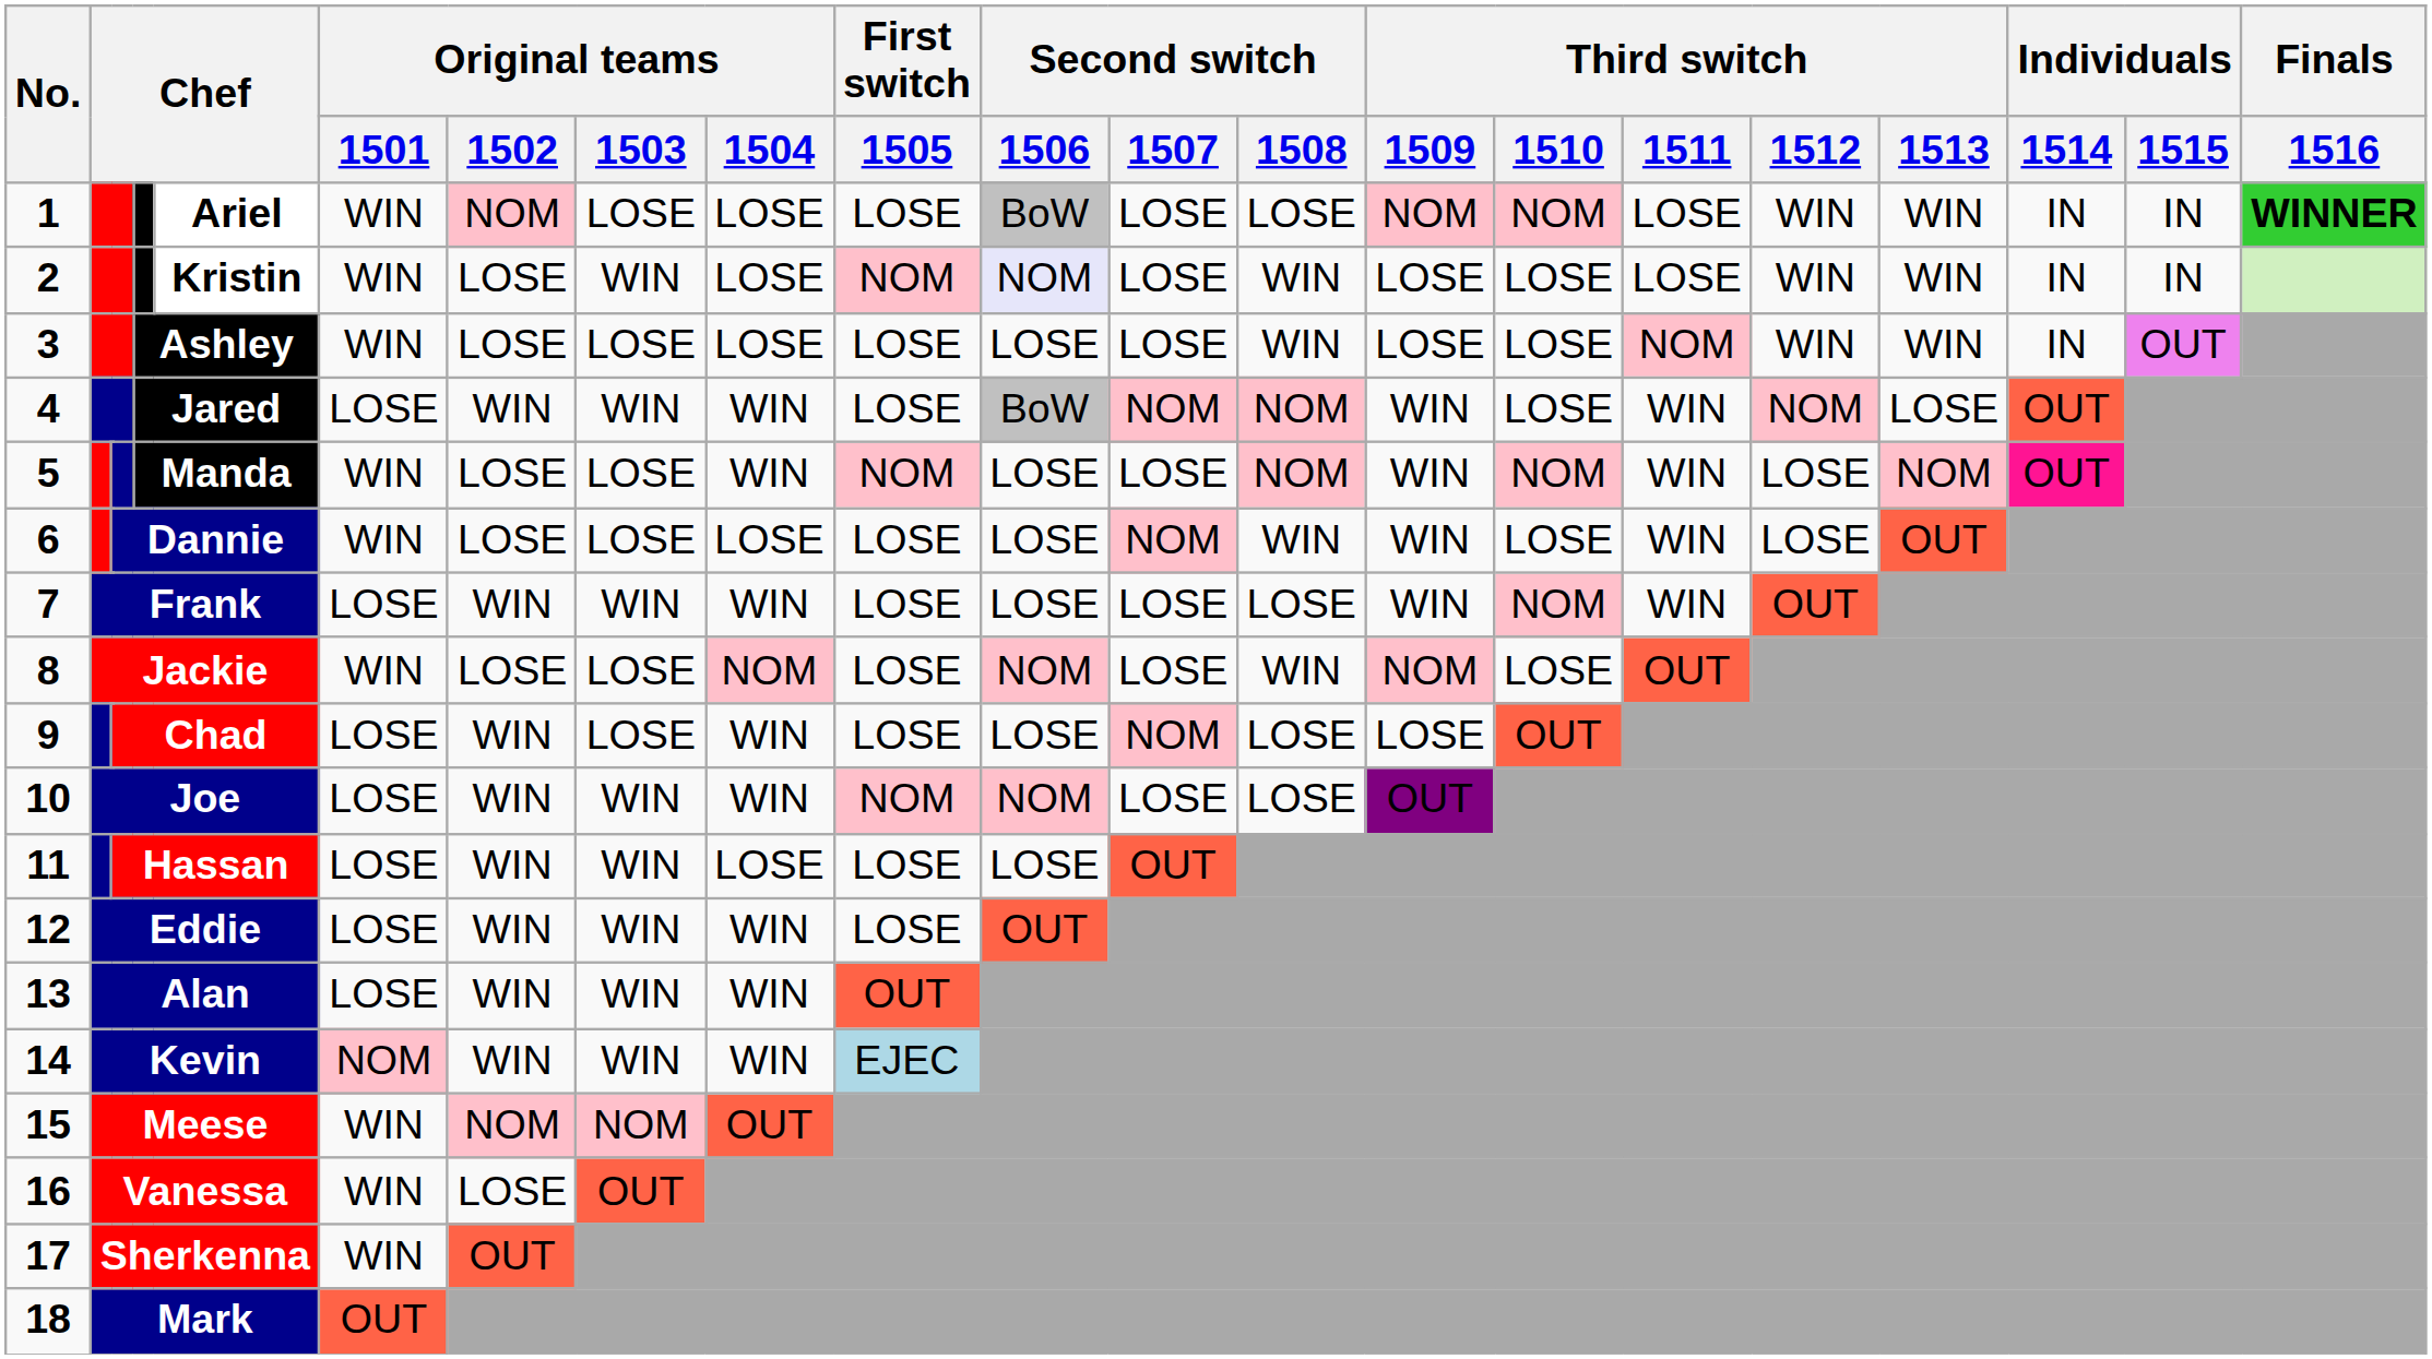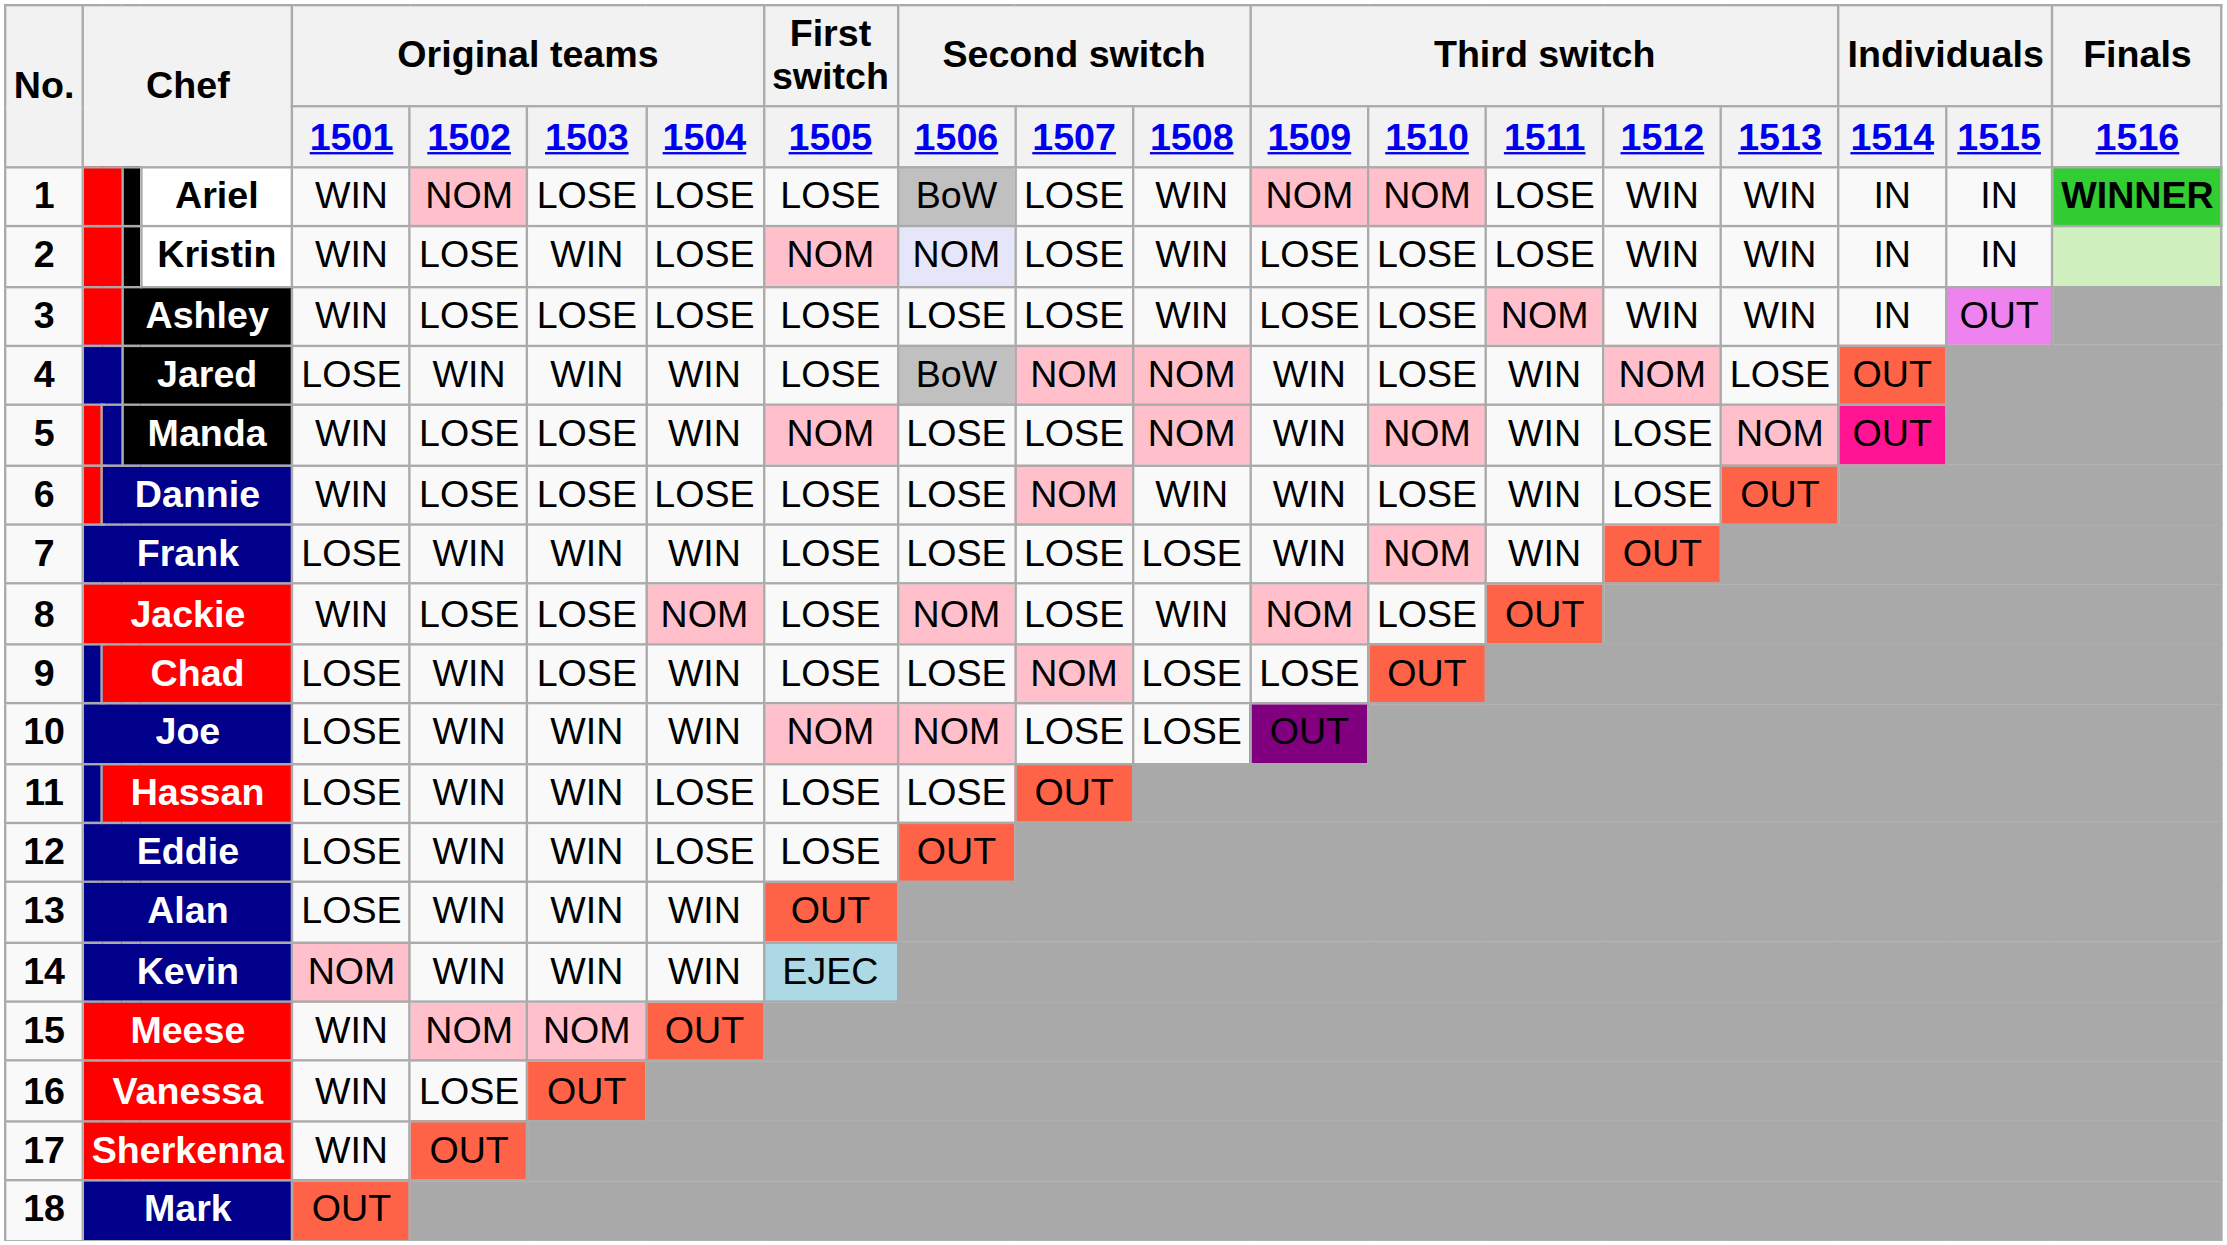 <table class="wikitable plainrowheaders" style="text-align:center">
 <tr>
 <th rowspan="2" scope="col">No.</th>
 <th colspan="5" rowspan="2">Chef</th>
 <th scope="col" colspan="4">Original teams</th>
 <th scope="col" colspan="1">First<br>switch</th>
 <th scope="col" colspan="3">Second switch</th>
 <th scope="col" colspan="5">Third switch</th>
 <th scope="col" colspan="2">Individuals</th>
 <th scope="col" colspan="1">Finals</th>
 </tr>
 <tr>
 <th scope="col"><a href='#'>1501</a></th>
 <th scope="col"><a href='#'>1502</a></th>
 <th scope="col"><a href='#'>1503</a></th>
 <th scope="col"><a href='#'>1504</a></th>
 <th scope="col"><a href='#'>1505</a></th>
 <th scope="col"><a href='#'>1506</a></th>
 <th scope="col"><a href='#'>1507</a></th>
 <th scope="col"><a href='#'>1508</a></th>
 <th scope="col"><a href='#'>1509</a></th>
 <th scope="col"><a href='#'>1510</a></th>
 <th scope="col"><a href='#'>1511</a></th>
 <th scope="col"><a href='#'>1512</a></th>
 <th scope="col"><a href='#'>1513</a></th>
 <th scope="col"><a href='#'>1514</a></th>
 <th scope="col"><a href='#'>1515</a></th>
 <th scope="col"><a href='#'>1516</a></th>
 </tr>
 <tr>
 <td scope="row"><strong>1</strong></td>
 <td colspan="3" style="background:red; color:#fff;"></td>
 <td colspan="1"  style="background:black; color:#fff;"></td>
 <td colspan="1"  style="background:white; color:#black;"><strong>Ariel</strong></td>
 <td>WIN</td>
 <td style="background:pink;">NOM</td>
 <td>LOSE</td>
 <td>LOSE</td>
 <td>LOSE</td>
 <td style="background:silver;">BoW</td>
 <td>LOSE</td>
-<td>LOSE</td>
+<td>WIN</td>
 <td style="background:pink;">NOM</td>
 <td style="background:pink;">NOM</td>
 <td>LOSE</td>
 <td>WIN</td>
 <td>WIN</td>
 <td>IN</td>
 <td>IN</td>
 <td style="background:limegreen;"><strong>WINNER</strong></td>
 </tr>
 <tr>
 <td scope="row"><strong>2</strong></td>
 <td colspan="3" style="background:red; color:#red;"></td>
 <td colspan="1"  style="background:black; color:#fff;"></td>
 <td colspan="1" style="background:white; color:#black;"><strong>Kristin</strong></td>
 <td>WIN</td>
 <td>LOSE</td>
 <td>WIN</td>
 <td>LOSE</td>
 <td style="background:pink;">NOM</td>
 <td style="background:lavender;">NOM</td>
 <td>LOSE</td>
 <td>WIN</td>
 <td>LOSE</td>
 <td>LOSE</td>
 <td>LOSE</td>
 <td>WIN</td>
 <td>WIN</td>
 <td>IN</td>
 <td>IN</td>
 <td style="background:#D0F0C0;"></td>
 </tr>
 <tr>
 <td scope="row"><strong>3</strong></td>
 <td colspan="3" style="background:red; color:#fff;"></td>
 <td colspan="2" style="background:black; color:#fff;"><strong>Ashley</strong></td>
 <td>WIN</td>
 <td>LOSE</td>
 <td>LOSE</td>
 <td>LOSE</td>
 <td>LOSE</td>
 <td>LOSE</td>
 <td>LOSE</td>
 <td>WIN</td>
 <td>LOSE</td>
 <td>LOSE</td>
 <td style="background:pink;">NOM</td>
 <td>WIN</td>
 <td>WIN</td>
 <td>IN</td>
 <td style="background:violet;">OUT</td>
 <td colspan="1" style="background:darkgray;"></td>
 </tr>
 <tr>
 <td scope="row"><strong>4</strong></td>
 <td colspan="3" style="background:darkblue; color:#fff;"></td>
 <td colspan="2" style="background:black; color:#fff;"><strong>Jared</strong></td>
 <td>LOSE</td>
 <td>WIN</td>
 <td>WIN</td>
 <td>WIN</td>
 <td>LOSE</td>
 <td style="background:silver;">BoW</td>
 <td style="background:pink;">NOM</td>
 <td style="background:pink;">NOM</td>
 <td>WIN</td>
 <td>LOSE</td>
 <td>WIN</td>
 <td style="background:pink;">NOM</td>
 <td>LOSE</td>
 <td style="background:tomato;">OUT</td>
 <td colspan="2" style="background:darkgray;"></td>
 </tr>
 <tr>
 <td scope="row"><strong>5</strong></td>
 <td colspan="2"  style="background:red; color:#fff;"></td>
 <td style="background:darkblue; color:#fff;"></td>
 <td colspan="2" style="background:black; color:#fff;"><strong>Manda</strong></td>
 <td>WIN</td>
 <td>LOSE</td>
 <td>LOSE</td>
 <td>WIN</td>
 <td style="background:pink;">NOM</td>
 <td>LOSE</td>
 <td>LOSE</td>
 <td style="background:pink;">NOM</td>
 <td>WIN</td>
 <td style="background:pink;">NOM</td>
 <td>WIN</td>
 <td>LOSE</td>
 <td style="background:pink;">NOM</td>
 <td style="background:deeppink">OUT</td>
 <td colspan="2" style="background:darkgray;"></td>
 </tr>
 <tr>
 <td scope="row"><strong>6</strong></td>
 <td colspan="2"  style="background:red; color:#fff;"></td>
 <td colspan="3" style="background:darkblue; color:#fff;"><strong>Dannie</strong></td>
 <td>WIN</td>
 <td>LOSE</td>
 <td>LOSE</td>
 <td>LOSE</td>
 <td>LOSE</td>
 <td>LOSE</td>
 <td style="background:pink;">NOM</td>
 <td>WIN</td>
 <td>WIN</td>
 <td>LOSE</td>
 <td>WIN</td>
 <td>LOSE</td>
 <td style="background:tomato;">OUT</td>
 <td colspan="3" style="background:darkgray;"></td>
 </tr>
 <tr>
 <td scope="row"><strong>7</strong></td>
 <td colspan="5" style="background:darkblue; color:#fff;"><strong>Frank</strong></td>
 <td>LOSE</td>
 <td>WIN</td>
 <td>WIN</td>
 <td>WIN</td>
 <td>LOSE</td>
 <td>LOSE</td>
 <td>LOSE</td>
 <td>LOSE</td>
 <td>WIN</td>
 <td style="background:pink;">NOM</td>
 <td>WIN</td>
 <td style="background:tomato;">OUT</td>
 <td colspan="4" style="background:darkgrey;"></td>
 </tr>
 <tr>
 <td scope="row"><strong>8</strong></td>
 <td colspan="5" style="background:red; color:#fff;"><strong>Jackie</strong></td>
 <td>WIN</td>
 <td>LOSE</td>
 <td>LOSE</td>
 <td style="background:pink;">NOM</td>
 <td>LOSE</td>
 <td style="background:pink;">NOM</td>
 <td>LOSE</td>
 <td>WIN</td>
 <td style="background:pink;">NOM</td>
 <td>LOSE</td>
 <td style="background:tomato;">OUT</td>
 <td colspan="5" style="background:darkgrey;"></td>
 </tr>
 <tr>
 <td scope="row"><strong>9</strong></td>
 <td colspan="2"  style="background:darkblue; color:#fff;"></td>
 <td colspan="3" style="background:red; color:#fff;"><strong>Chad</strong></td>
 <td>LOSE</td>
 <td>WIN</td>
 <td>LOSE</td>
 <td>WIN</td>
 <td>LOSE</td>
 <td>LOSE</td>
 <td style="background:pink;">NOM</td>
 <td>LOSE</td>
 <td>LOSE</td>
 <td style="background:tomato;">OUT</td>
 <td colspan="6" style="background:darkgrey;"></td>
 </tr>
 <tr>
 <td scope="row"><strong>10</strong></td>
 <td colspan="5" style="background:darkblue; color:white;"><strong>Joe</strong></td>
 <td>LOSE</td>
 <td>WIN</td>
 <td>WIN</td>
 <td>WIN</td>
 <td style="background:pink;">NOM</td>
 <td style="background:pink;">NOM</td>
 <td>LOSE</td>
 <td>LOSE</td>
 <td style="background:purple;">OUT</td>
 <td colspan="7" style="background:darkgrey;"></td>
 </tr>
 <tr>
 <td scope="row"><strong>11</strong></td>
 <td colspan="1"  style="background:darkblue; color:#fff;"></td>
 <td colspan="4" style="background:red; color:#fff;"><strong>Hassan</strong></td>
 <td>LOSE</td>
 <td>WIN</td>
 <td>WIN</td>
 <td>LOSE</td>
 <td>LOSE</td>
 <td>LOSE</td>
 <td style="background:tomato;">OUT</td>
 <td colspan="9" style="background:darkgrey;"></td>
 </tr>
 <tr>
 <td scope="row"><strong>12</strong></td>
 <td colspan="5" style="background:darkblue; color:#fff;"><strong>Eddie</strong></td>
 <td>LOSE</td>
 <td>WIN</td>
 <td>WIN</td>
-<td>WIN</td>
+<td>LOSE</td>
 <td>LOSE</td>
 <td style="background:tomato;">OUT</td>
 <td colspan="10" style="background:darkgrey;"></td>
 </tr>
 <tr>
 <td scope="row"><strong>13</strong></td>
 <td colspan="5" style="background:darkblue; color:#fff;"><strong>Alan</strong></td>
 <td>LOSE</td>
 <td>WIN</td>
 <td>WIN</td>
 <td>WIN</td>
 <td style="background:tomato;">OUT</td>
 <td colspan="11" style="background:darkgrey;"></td>
 </tr>
 <tr>
 <td scope="row"><strong>14</strong></td>
 <td colspan="5" style="background:darkblue; color:#fff;"><strong>Kevin</strong></td>
 <td style="background:pink;">NOM</td>
 <td>WIN</td>
 <td>WIN</td>
 <td>WIN</td>
 <td style="background:lightblue;">EJEC</td>
 <td colspan="11" style="background:darkgrey;"></td>
 </tr>
 <tr>
 <td scope="row"><strong>15</strong></td>
 <td colspan="5" style="background:red; color:#fff;"><strong>Meese</strong></td>
 <td>WIN</td>
 <td style="background:pink;">NOM</td>
 <td style="background:pink;">NOM</td>
 <td style="background:tomato;">OUT</td>
 <td colspan="12" style="background:darkgrey;"></td>
 </tr>
 <tr>
 <td scope="row"><strong>16</strong></td>
 <td colspan="5" style="background:red; color:#fff;"><strong>Vanessa</strong></td>
 <td>WIN</td>
 <td>LOSE</td>
 <td style="background:tomato;">OUT</td>
 <td colspan="13" style="background:darkgrey;"></td>
 </tr>
 <tr>
 <td scope="row"><strong>17</strong></td>
 <td colspan="5" style="background:red; color:#fff;"><strong>Sherkenna</strong></td>
 <td>WIN</td>
 <td style="background:tomato;">OUT</td>
 <td colspan="14" style="background:darkgrey;"></td>
 </tr>
 <tr>
 <td scope="row"><strong>18</strong></td>
 <td colspan="5" style="background:darkblue; color:#fff;"><strong>Mark</strong></td>
 <td style="background:tomato;">OUT</td>
 <td colspan="15" style="background:darkgrey;"></td>
 </tr>
 </table>
